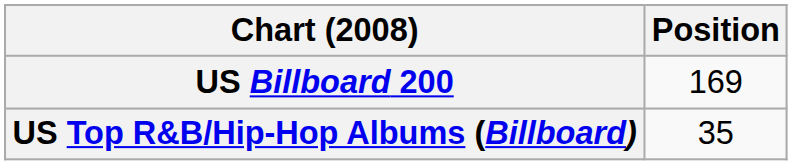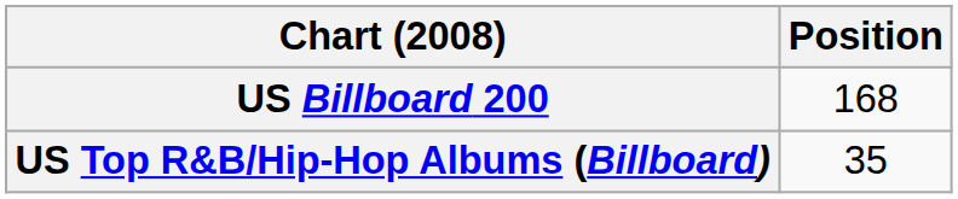 <table class="wikitable sortable plainrowheaders" style="text-align:center;">
 <tr>
 <th scope="col">Chart (2008)</th>
 <th scope="col">Position</th>
 </tr>
 <tr>
 <th scope="row">US <a href='#'><em>Billboard</em> 200</a></th>
-<td>169</td>
+<td>168</td>
 </tr>
 <tr>
 <th scope="row">US <a href='#'>Top R&B/Hip-Hop Albums</a> (<em><a href='#'>Billboard</a>)</em></th>
 <td>35</td>
 </tr>
 </table>
